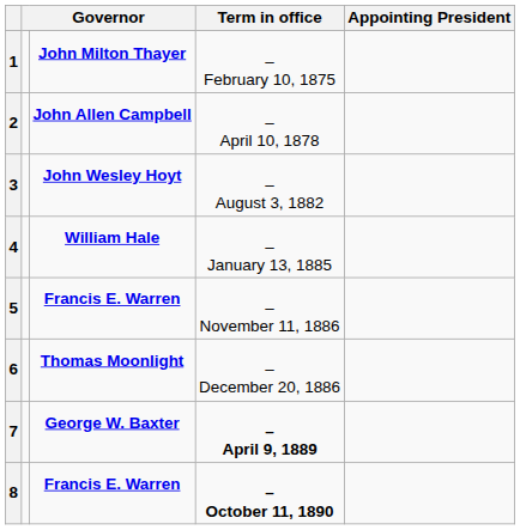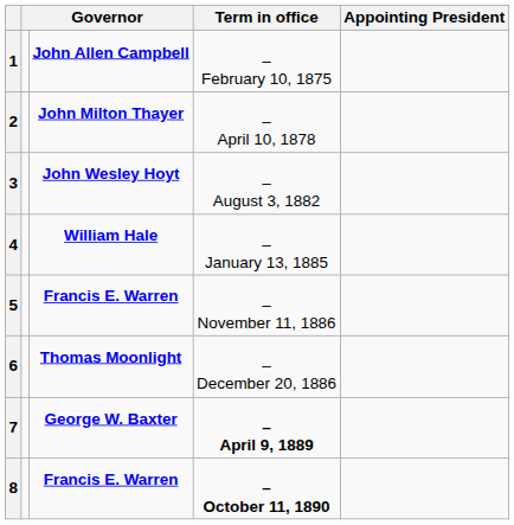 <table class="wikitable sortable" style="text-align:center;">
 <tr>
 <th scope="col" data-sort-type="number"></th>
 <th scope="colgroup" colspan="2">Governor</th>
 <th scope="col">Term in office</th>
 <th scope="col">Appointing President</th>
 </tr>
 <tr style="height:2em;">
 <th scope="row">1</th>
 <td data-sort-value="Campbell, John"></td>
-<td><strong><a href='#'>John Milton Thayer</a></strong><br><br></td>
+<td><strong><a href='#'>John Allen Campbell</a></strong><br><br></td>
 <td><br>–<br>February 10, 1875<br></td>
 <td></td>
 </tr>
 <tr style="height:2em;">
 <th scope="row">2</th>
 <td data-sort-value="Thayer, John"></td>
-<td><strong><a href='#'>John Allen Campbell</a></strong><br><br></td>
+<td><strong><a href='#'>John Milton Thayer</a></strong><br><br></td>
 <td><br>–<br>April 10, 1878<br></td>
 <td></td>
 </tr>
 <tr style="height:2em;">
 <th scope="row">3</th>
 <td data-sort-value="Hoyt, John"></td>
 <td><strong><a href='#'>John Wesley Hoyt</a></strong><br><br></td>
 <td><br>–<br>August 3, 1882<br></td>
 <td></td>
 </tr>
 <tr style="height:2em;">
 <th scope="row">4</th>
 <td data-sort-value="Hale, William"></td>
 <td><strong><a href='#'>William Hale</a></strong><br><br></td>
 <td><br>–<br>January 13, 1885<br></td>
 <td></td>
 </tr>
 <tr style="height:2em;">
 <th scope="row">5</th>
 <td data-sort-value="Warren, Francis"></td>
 <td><strong><a href='#'>Francis E. Warren</a></strong><br><br></td>
 <td><br>–<br>November 11, 1886<br></td>
 <td></td>
 </tr>
 <tr style="height:2em;">
 <th scope="row">6</th>
 <td data-sort-value="Baxter, George"></td>
 <td><strong><a href='#'>Thomas Moonlight</a></strong><br><br></td>
 <td><br>–<br>December 20, 1886<br></td>
 <td></td>
 </tr>
 <tr style="height:2em;">
 <th scope="row">7</th>
 <td data-sort-value="Moonlight, Thomas"></td>
 <td><strong><a href='#'>George W. Baxter</a></strong><br><br></td>
 <td><strong><br>–<br>April 9, 1889<br></strong></td>
 <td></td>
 </tr>
 <tr style="height:2em;">
 <th scope="row">8</th>
 <td data-sort-value="Warren, Francis"></td>
 <td><strong><a href='#'>Francis E. Warren</a></strong><br><br></td>
 <td><strong><br>–<br>October 11, 1890<br></strong></td>
 <td></td>
 </tr>
 </table>
